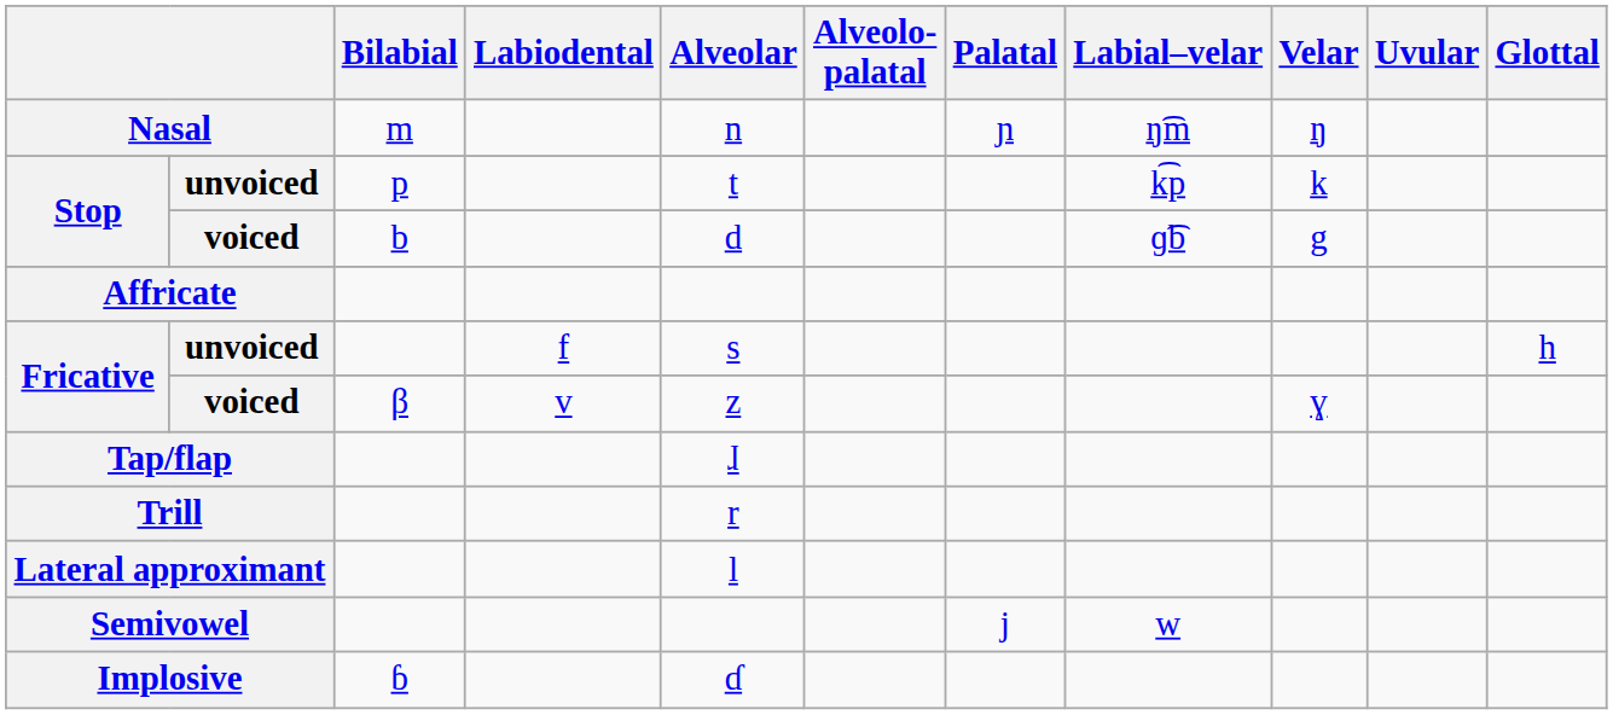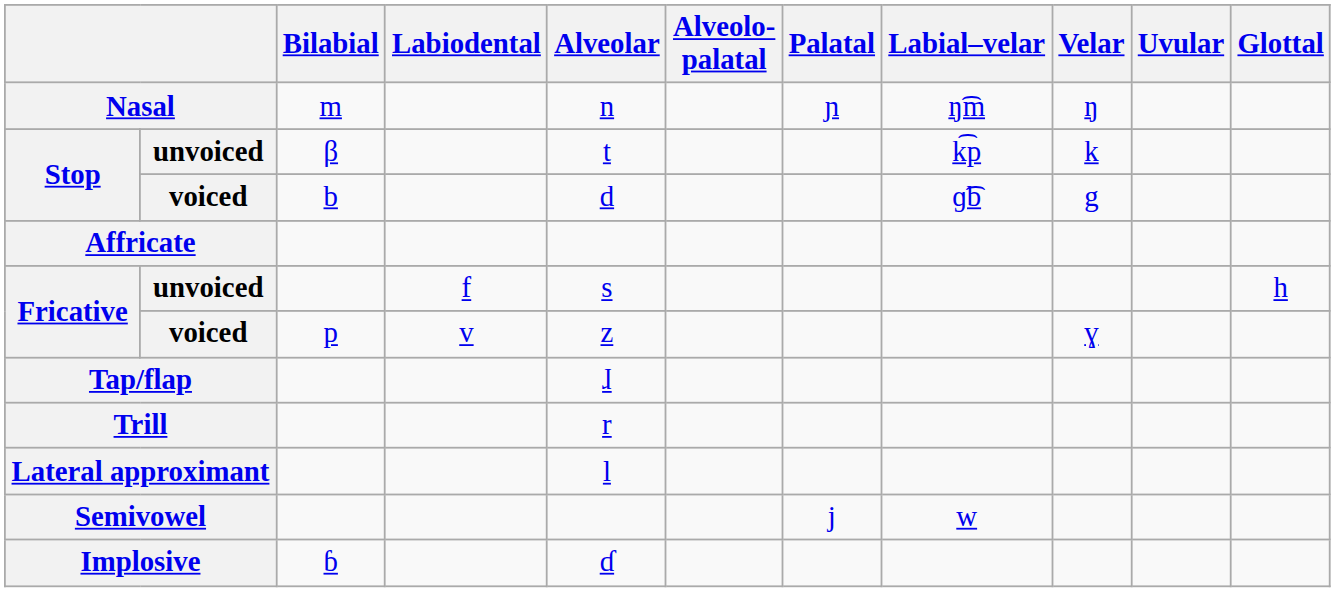 <table class="wikitable" style="text-align: center;">
 <tr>
 <th colspan="2"></th>
 <th><a href='#'>Bilabial</a></th>
 <th><a href='#'>Labiodental</a></th>
 <th><a href='#'>Alveolar</a></th>
 <th><a href='#'>Alveolo-</a><br><a href='#'>palatal</a></th>
 <th><a href='#'>Palatal</a></th>
 <th><strong><a href='#'>Labial–velar</a></strong></th>
 <th><a href='#'>Velar</a></th>
 <th><a href='#'>Uvular</a></th>
 <th><a href='#'>Glottal</a></th>
 </tr>
 <tr>
 <th colspan="2"><a href='#'>Nasal</a></th>
 <td><a href='#'>m</a></td>
 <td></td>
 <td><a href='#'>n</a></td>
 <td></td>
 <td><a href='#'>ɲ</a></td>
 <td><a href='#'>ŋ͡m</a></td>
 <td><a href='#'>ŋ</a></td>
 <td></td>
 <td></td>
 </tr>
 <tr>
 <th rowspan="2"><a href='#'>Stop</a></th>
 <th>unvoiced</th>
-<td><a href='#'>p</a></td>
+<td><a href='#'>β</a></td>
 <td></td>
 <td><a href='#'>t</a></td>
 <td></td>
 <td></td>
 <td><a href='#'>k͡p</a></td>
 <td><a href='#'>k</a></td>
 <td></td>
 <td></td>
 </tr>
 <tr>
 <th>voiced</th>
 <td><a href='#'>b</a></td>
 <td></td>
 <td><a href='#'>d</a></td>
 <td></td>
 <td></td>
 <td><a href='#'>ɡ͡b</a></td>
 <td><a href='#'>g</a></td>
 <td></td>
 <td></td>
 </tr>
 <tr>
 <th colspan="2"><a href='#'>Affricate</a></th>
 <td></td>
 <td></td>
 <td></td>
 <td></td>
 <td></td>
 <td></td>
 <td></td>
 <td></td>
 <td></td>
 </tr>
 <tr>
 <th rowspan="2"><a href='#'>Fricative</a></th>
 <th>unvoiced</th>
 <td></td>
 <td><a href='#'>f</a></td>
 <td><a href='#'>s</a></td>
 <td></td>
 <td></td>
 <td></td>
 <td></td>
 <td></td>
 <td><a href='#'>h</a></td>
 </tr>
 <tr>
 <th>voiced</th>
-<td><a href='#'>β</a></td>
+<td><a href='#'>p</a></td>
 <td><a href='#'>v</a></td>
 <td><a href='#'>z</a></td>
 <td></td>
 <td></td>
 <td></td>
 <td><a href='#'>ɣ</a></td>
 <td></td>
 <td></td>
 </tr>
 <tr>
 <th colspan="2"><a href='#'>Tap/flap</a></th>
 <td></td>
 <td></td>
 <td><a href='#'>ɺ</a></td>
 <td></td>
 <td></td>
 <td></td>
 <td></td>
 <td></td>
 <td></td>
 </tr>
 <tr>
 <th colspan="2"><a href='#'>Trill</a></th>
 <td></td>
 <td></td>
 <td><a href='#'>r</a></td>
 <td></td>
 <td></td>
 <td></td>
 <td></td>
 <td></td>
 <td></td>
 </tr>
 <tr>
 <th colspan="2"><a href='#'>Lateral approximant</a></th>
 <td></td>
 <td></td>
 <td><a href='#'>l</a></td>
 <td></td>
 <td></td>
 <td></td>
 <td></td>
 <td></td>
 <td></td>
 </tr>
 <tr>
 <th colspan="2"><a href='#'>Semivowel</a></th>
 <td></td>
 <td></td>
 <td></td>
 <td></td>
 <td><a href='#'>j</a></td>
 <td><a href='#'>w</a></td>
 <td></td>
 <td></td>
 <td></td>
 </tr>
 <tr>
 <th colspan="2"><a href='#'>Implosive</a></th>
 <td><a href='#'>ɓ</a></td>
 <td></td>
 <td><a href='#'>ɗ</a></td>
 <td></td>
 <td></td>
 <td></td>
 <td></td>
 <td></td>
 <td></td>
 </tr>
 </table>
